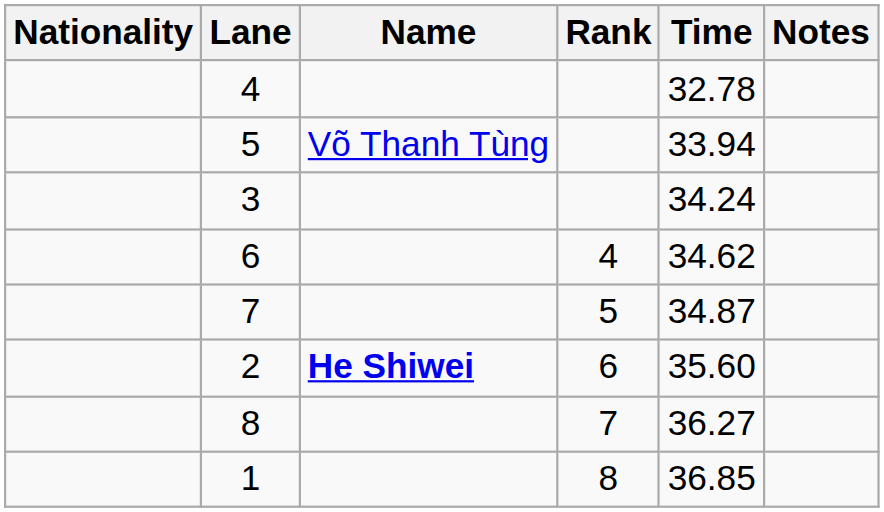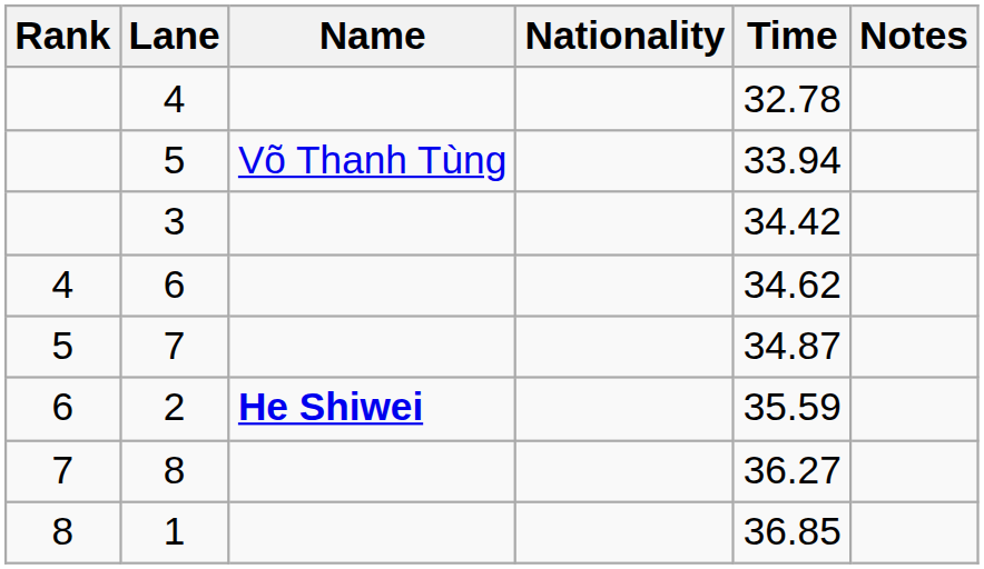 <table class="wikitable sortable" style="text-align:center">
 <tr>
-<th>Nationality</th>
+<th>Rank</th>
 <th>Lane</th>
 <th>Name</th>
-<th>Rank</th>
+<th>Nationality</th>
 <th>Time</th>
 <th>Notes</th>
 </tr>
 <tr>
-<td align=left></td>
+<td></td>
 <td>4</td>
 <td align=left></td>
-<td></td>
+<td align=left></td>
 <td>32.78</td>
 <td></td>
 </tr>
 <tr>
-<td align=left></td>
+<td></td>
 <td>5</td>
 <td align=left><a href='#'>Võ Thanh Tùng</a></td>
-<td></td>
+<td align=left></td>
 <td>33.94</td>
 <td></td>
 </tr>
 <tr>
-<td align=left></td>
+<td></td>
 <td>3</td>
 <td align=left></td>
-<td></td>
-<td>34.24</td>
+<td align=left></td>
+<td>34.42</td>
 <td></td>
 </tr>
 <tr>
-<td align=left></td>
+<td>4</td>
 <td>6</td>
 <td align=left></td>
-<td>4</td>
+<td align=left></td>
 <td>34.62</td>
 <td></td>
 </tr>
 <tr>
-<td align=left></td>
+<td>5</td>
 <td>7</td>
 <td align=left></td>
-<td>5</td>
+<td align=left></td>
 <td>34.87</td>
 <td></td>
 </tr>
 <tr>
-<td align=left></td>
+<td>6</td>
 <td>2</td>
 <td align=left><strong><a href='#'>He Shiwei</a></strong></td>
-<td>6</td>
-<td>35.60</td>
+<td align=left></td>
+<td>35.59</td>
 <td></td>
 </tr>
 <tr>
-<td align=left></td>
+<td>7</td>
 <td>8</td>
 <td align=left></td>
-<td>7</td>
+<td align=left></td>
 <td>36.27</td>
 <td></td>
 </tr>
 <tr>
-<td align=left></td>
+<td>8</td>
 <td>1</td>
 <td align=left></td>
-<td>8</td>
+<td align=left></td>
 <td>36.85</td>
 <td></td>
 </tr>
 </table>
